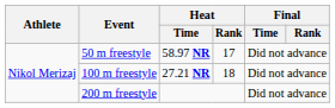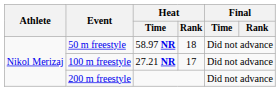 <table class=wikitable style="font-size:90%">
 <tr>
 <th rowspan="2">Athlete</th>
 <th rowspan="2">Event</th>
 <th colspan="2">Heat</th>
 <th colspan="2">Final</th>
 </tr>
 <tr style="font-size:95%">
 <th>Time</th>
 <th>Rank</th>
 <th>Time</th>
 <th>Rank</th>
 </tr>
 <tr align=center>
 <td align=left rowspan="3"><a href='#'>Nikol Merizaj</a></td>
 <td align=left><a href='#'>50 m freestyle</a></td>
 <td>58.97 <strong><a href='#'>NR</a></strong></td>
-<td>17</td>
+<td>18</td>
 <td colspan="2">Did not advance</td>
 </tr>
 <tr align=center>
 <td align=left><a href='#'>100 m freestyle</a></td>
 <td>27.21 <strong><a href='#'>NR</a></strong></td>
-<td>18</td>
+<td>17</td>
 <td colspan="2">Did not advance</td>
 </tr>
 <tr align=center>
 <td align=left><a href='#'>200 m freestyle</a></td>
 <td colspan="2"></td>
 <td colspan="2">Did not advance</td>
 </tr>
 </table>
